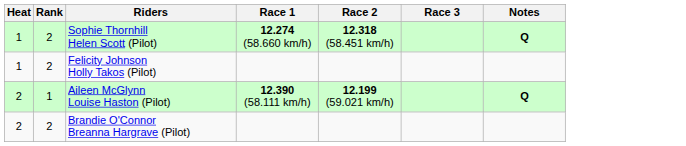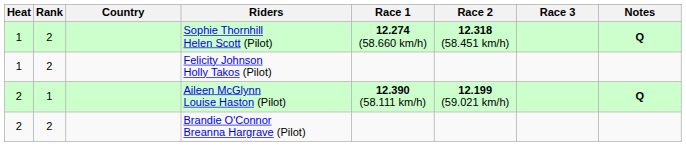 <table class="wikitable sortable" style="text-align:center;">
 <tr>
 <th>Heat</th>
 <th>Rank</th>
+<th style="width:10em;">Country</th>
 <th style="width:15em;">Riders</th>
 <th style="width:7em;">Race 1</th>
 <th style="width:7em;">Race 2</th>
 <th style="width:7em;">Race 3</th>
 <th style="width:7em;">Notes</th>
 </tr>
 <tr bgcolor=ccffcc>
 <td>1</td>
 <td>2</td>
+<td align=left></td>
 <td align=left><a href='#'>Sophie Thornhill</a><br><a href='#'>Helen Scott</a> (Pilot)</td>
 <td><strong>12.274</strong><br>(58.660 km/h)</td>
 <td><strong>12.318</strong><br>(58.451 km/h)</td>
 <td></td>
 <td><strong>Q</strong></td>
 </tr>
 <tr>
 <td>1</td>
 <td>2</td>
+<td align=left></td>
 <td align=left><a href='#'>Felicity Johnson</a><br><a href='#'>Holly Takos</a> (Pilot)</td>
 <td></td>
 <td></td>
 <td></td>
 <td></td>
 </tr>
 <tr bgcolor=ccffcc>
 <td>2</td>
 <td>1</td>
+<td align=left></td>
 <td align=left><a href='#'>Aileen McGlynn</a><br><a href='#'>Louise Haston</a> (Pilot)</td>
 <td><strong>12.390</strong><br>(58.111 km/h)</td>
 <td><strong>12.199</strong><br>(59.021 km/h)</td>
 <td></td>
 <td><strong>Q</strong></td>
 </tr>
 <tr>
 <td>2</td>
 <td>2</td>
+<td align=left></td>
 <td align=left><a href='#'>Brandie O'Connor</a><br><a href='#'>Breanna Hargrave</a> (Pilot)</td>
 <td></td>
 <td></td>
 <td></td>
 <td></td>
 </tr>
 </table>
